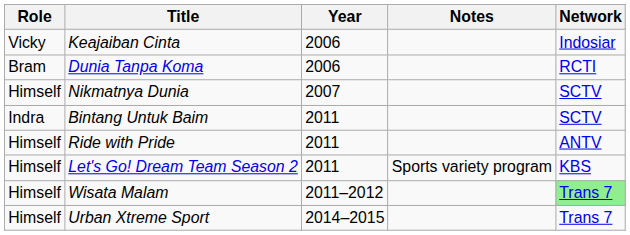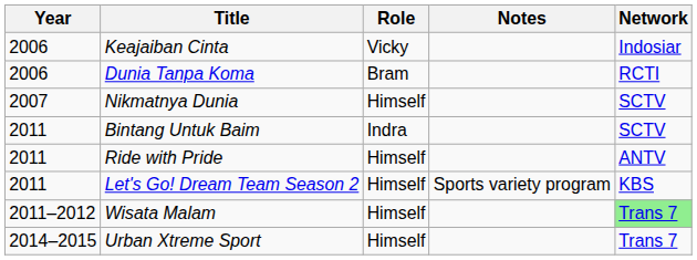 <table class="wikitable">
 <tr>
+<th>Year</th>
+<th>Title</th>
 <th>Role</th>
-<th>Title</th>
-<th>Year</th>
 <th>Notes</th>
 <th>Network</th>
 </tr>
 <tr>
+<td>2006</td>
+<td><em>Keajaiban Cinta</em></td>
 <td>Vicky</td>
-<td><em>Keajaiban Cinta</em></td>
-<td>2006</td>
 <td></td>
 <td><a href='#'>Indosiar</a></td>
 </tr>
 <tr>
+<td>2006</td>
+<td><em><a href='#'>Dunia Tanpa Koma</a></em></td>
 <td>Bram</td>
-<td><em><a href='#'>Dunia Tanpa Koma</a></em></td>
-<td>2006</td>
 <td></td>
 <td><a href='#'>RCTI</a></td>
 </tr>
 <tr>
+<td>2007</td>
+<td><em>Nikmatnya Dunia</em></td>
 <td>Himself</td>
-<td><em>Nikmatnya Dunia</em></td>
-<td>2007</td>
 <td></td>
 <td><a href='#'>SCTV</a></td>
 </tr>
 <tr>
+<td>2011</td>
+<td><em>Bintang Untuk Baim</em></td>
 <td>Indra</td>
-<td><em>Bintang Untuk Baim</em></td>
-<td>2011</td>
 <td></td>
 <td><a href='#'>SCTV</a></td>
 </tr>
 <tr>
+<td>2011</td>
+<td><em>Ride with Pride</em></td>
 <td>Himself</td>
-<td><em>Ride with Pride</em></td>
-<td>2011</td>
 <td></td>
 <td><a href='#'>ANTV</a></td>
 </tr>
 <tr>
+<td>2011</td>
+<td><em><a href='#'>Let's Go! Dream Team Season 2</a></em></td>
 <td>Himself</td>
-<td><em><a href='#'>Let's Go! Dream Team Season 2</a></em></td>
-<td>2011</td>
 <td>Sports variety program</td>
 <td><a href='#'>KBS</a></td>
 </tr>
 <tr>
+<td>2011–2012</td>
+<td><em>Wisata Malam</em></td>
 <td>Himself</td>
-<td><em>Wisata Malam</em></td>
-<td>2011–2012</td>
 <td></td>
 <td style="background: lightgreen;"><a href='#'>Trans 7</a></td>
 </tr>
 <tr>
+<td>2014–2015</td>
+<td><em>Urban Xtreme Sport</em></td>
 <td>Himself</td>
-<td><em>Urban Xtreme Sport</em></td>
-<td>2014–2015</td>
 <td></td>
 <td><a href='#'>Trans 7</a></td>
 </tr>
 </table>
